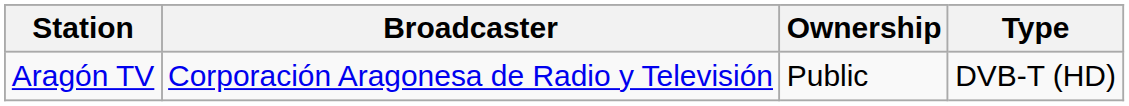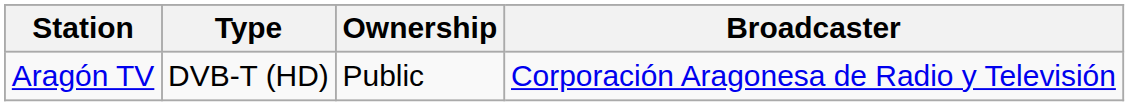 <table class="wikitable">
 <tr>
 <th>Station</th>
+<th>Type</th>
+<th>Ownership</th>
 <th>Broadcaster</th>
-<th>Ownership</th>
-<th>Type</th>
 </tr>
 <tr>
 <td><a href='#'>Aragón TV</a></td>
+<td>DVB-T (HD)</td>
+<td>Public</td>
 <td><a href='#'>Corporación Aragonesa de Radio y Televisión</a></td>
-<td>Public</td>
-<td>DVB-T (HD)</td>
 </tr>
 </table>
